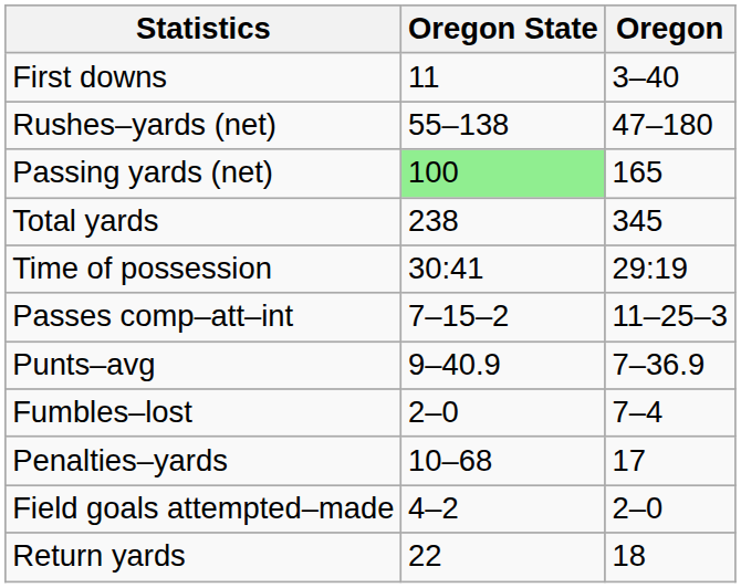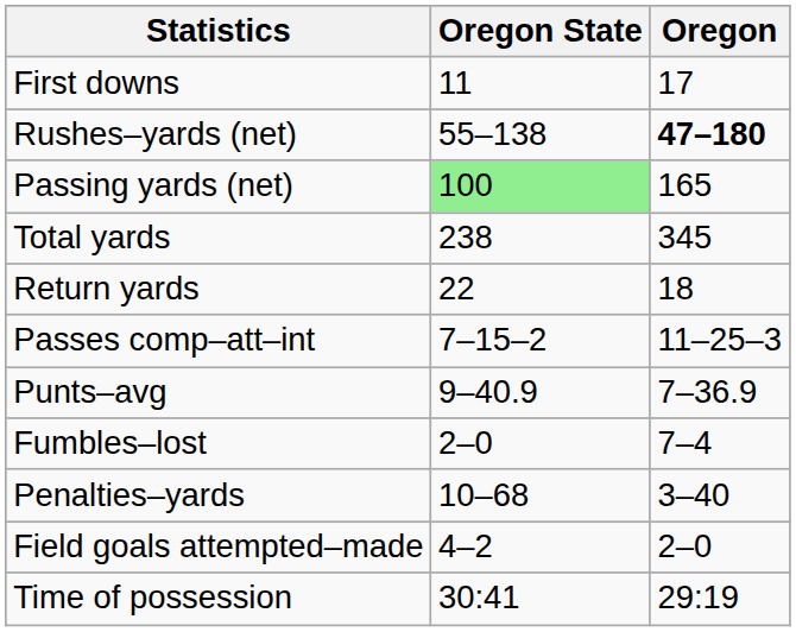 <table class="wikitable">
 <tr>
 <th>Statistics</th>
 <th>Oregon State</th>
 <th>Oregon</th>
 </tr>
 <tr>
 <td>First downs</td>
 <td>11</td>
-<td>3–40</td>
+<td>17</td>
 </tr>
 <tr>
 <td>Rushes–yards (net)</td>
 <td>55–138</td>
-<td>47–180</td>
+<td><strong>47–180</strong></td>
 </tr>
 <tr>
 <td>Passing yards (net)</td>
 <td style="background: lightgreen;">100</td>
 <td>165</td>
 </tr>
 <tr>
 <td>Total yards</td>
 <td>238</td>
 <td>345</td>
 </tr>
 <tr>
-<td>Time of possession</td>
-<td>30:41</td>
-<td>29:19</td>
+<td>Return yards</td>
+<td>22</td>
+<td>18</td>
 </tr>
 <tr>
 <td>Passes comp–att–int</td>
 <td>7–15–2</td>
 <td>11–25–3</td>
 </tr>
 <tr>
 <td>Punts–avg</td>
 <td>9–40.9</td>
 <td>7–36.9</td>
 </tr>
 <tr>
 <td>Fumbles–lost</td>
 <td>2–0</td>
 <td>7–4</td>
 </tr>
 <tr>
 <td>Penalties–yards</td>
 <td>10–68</td>
-<td>17</td>
+<td>3–40</td>
 </tr>
 <tr>
 <td>Field goals attempted–made</td>
 <td>4–2</td>
 <td>2–0</td>
 </tr>
 <tr>
-<td>Return yards</td>
-<td>22</td>
-<td>18</td>
+<td>Time of possession</td>
+<td>30:41</td>
+<td>29:19</td>
 </tr>
 </table>
